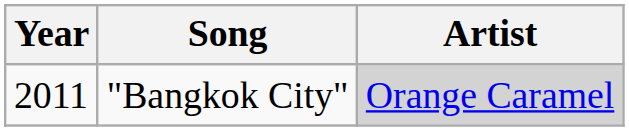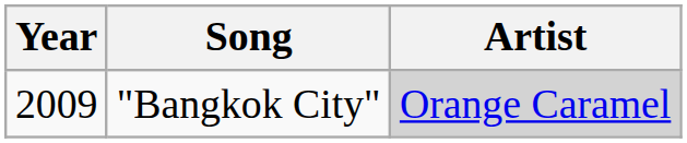 <table class="wikitable">
 <tr>
 <th>Year</th>
 <th>Song</th>
 <th>Artist</th>
 </tr>
 <tr>
-<td>2011</td>
+<td>2009</td>
 <td>"Bangkok City"</td>
 <td style="background: lightgrey;"><a href='#'>Orange Caramel</a></td>
 </tr>
 </table>
